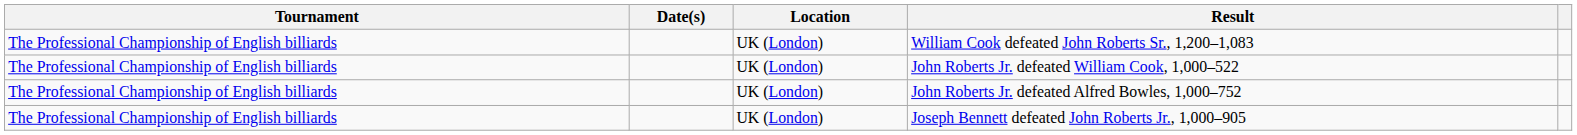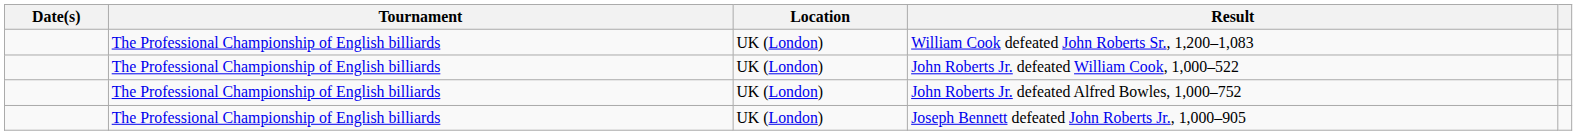 <table class="sortable wikitable" width="100%" cellpadding="5" style="margin: 1em auto 1em auto">
 <tr>
+<th scope="col">Date(s)</th>
 <th wscope="col">Tournament</th>
-<th scope="col">Date(s)</th>
 <th scope="col">Location</th>
 <th scope="col" class="unsortable">Result</th>
 <th scope="col" class="unsortable"></th>
 </tr>
 <tr>
+<td></td>
 <td><a href='#'>The Professional Championship of English billiards</a></td>
-<td></td>
 <td>UK (<a href='#'>London</a>)</td>
 <td><a href='#'>William Cook</a> defeated <a href='#'>John Roberts Sr.</a>, 1,200–1,083</td>
 <td align="center"></td>
 </tr>
 <tr>
+<td></td>
 <td><a href='#'>The Professional Championship of English billiards</a></td>
-<td></td>
 <td>UK (<a href='#'>London</a>)</td>
 <td><a href='#'>John Roberts Jr.</a> defeated <a href='#'>William Cook</a>, 1,000–522</td>
 <td align="center"></td>
 </tr>
 <tr>
+<td></td>
 <td><a href='#'>The Professional Championship of English billiards</a></td>
-<td></td>
 <td>UK (<a href='#'>London</a>)</td>
 <td><a href='#'>John Roberts Jr.</a> defeated Alfred Bowles, 1,000–752</td>
 <td align="center"></td>
 </tr>
 <tr>
+<td></td>
 <td><a href='#'>The Professional Championship of English billiards</a></td>
-<td></td>
 <td>UK (<a href='#'>London</a>)</td>
 <td><a href='#'>Joseph Bennett</a> defeated <a href='#'>John Roberts Jr.</a>, 1,000–905</td>
 <td align="center"></td>
 </tr>
 </table>
